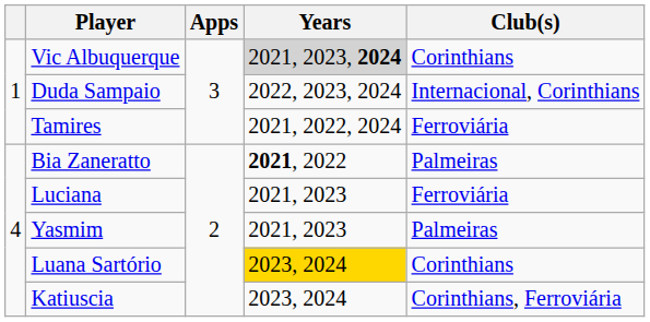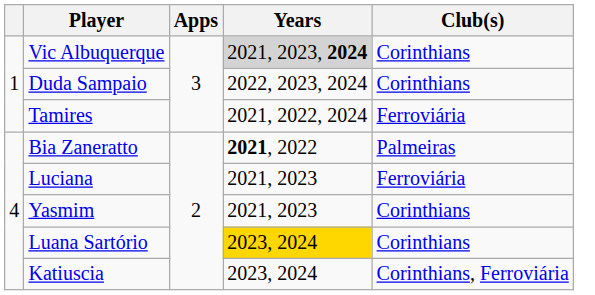 <table class="wikitable">
 <tr>
 <th></th>
 <th>Player</th>
 <th>Apps</th>
 <th>Years</th>
 <th>Club(s)</th>
 </tr>
 <tr>
 <td rowspan=3 align=center>1</td>
 <td> <a href='#'>Vic Albuquerque</a></td>
 <td rowspan=3 align=center>3</td>
 <td style="background: lightgrey;">2021, 2023, <strong>2024</strong></td>
 <td><a href='#'>Corinthians</a></td>
 </tr>
 <tr>
 <td> <a href='#'>Duda Sampaio</a></td>
 <td>2022, 2023, 2024</td>
-<td><a href='#'>Internacional</a>, <a href='#'>Corinthians</a></td>
+<td><a href='#'>Corinthians</a></td>
 </tr>
 <tr>
 <td> <a href='#'>Tamires</a></td>
 <td>2021, 2022, 2024</td>
 <td><a href='#'>Ferroviária</a></td>
 </tr>
 <tr>
 <td rowspan=5 align=center>4</td>
 <td> <a href='#'>Bia Zaneratto</a></td>
 <td rowspan=5 align=center>2</td>
 <td><strong>2021</strong>, 2022</td>
 <td><a href='#'>Palmeiras</a></td>
 </tr>
 <tr>
 <td> <a href='#'>Luciana</a></td>
 <td>2021, 2023</td>
 <td><a href='#'>Ferroviária</a></td>
 </tr>
 <tr>
 <td> <a href='#'>Yasmim</a></td>
 <td>2021, 2023</td>
-<td><a href='#'>Palmeiras</a></td>
+<td><a href='#'>Corinthians</a></td>
 </tr>
 <tr>
 <td> <a href='#'>Luana Sartório</a></td>
 <td style="background: gold;">2023, 2024</td>
 <td><a href='#'>Corinthians</a></td>
 </tr>
 <tr>
 <td> <a href='#'>Katiuscia</a></td>
 <td>2023, 2024</td>
 <td><a href='#'>Corinthians</a>, <a href='#'>Ferroviária</a></td>
 </tr>
 </table>
